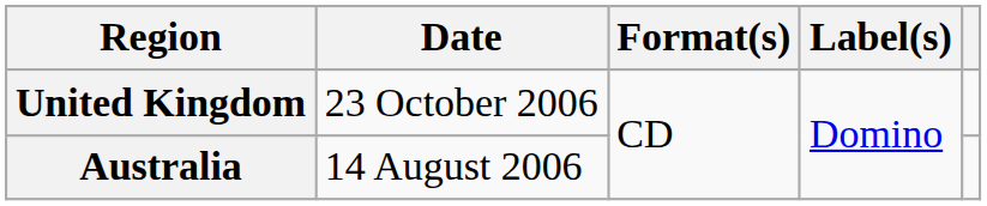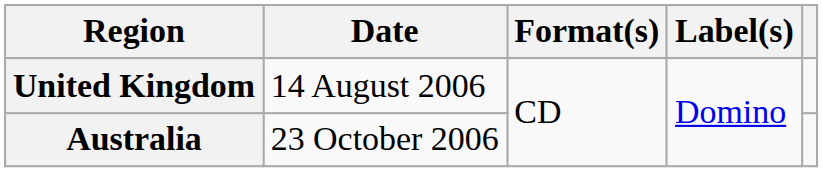 <table class="wikitable plainrowheaders">
 <tr>
 <th scope="col">Region</th>
 <th scope="col">Date</th>
 <th scope="col">Format(s)</th>
 <th scope="col">Label(s)</th>
 <th scope="col"></th>
 </tr>
 <tr>
 <th scope="row">United Kingdom</th>
-<td>23 October 2006</td>
+<td>14 August 2006</td>
 <td rowspan="2">CD</td>
 <td rowspan="2"><a href='#'>Domino</a></td>
 <td></td>
 </tr>
 <tr>
 <th scope="row">Australia</th>
-<td>14 August 2006</td>
+<td>23 October 2006</td>
 <td></td>
 </tr>
 </table>
